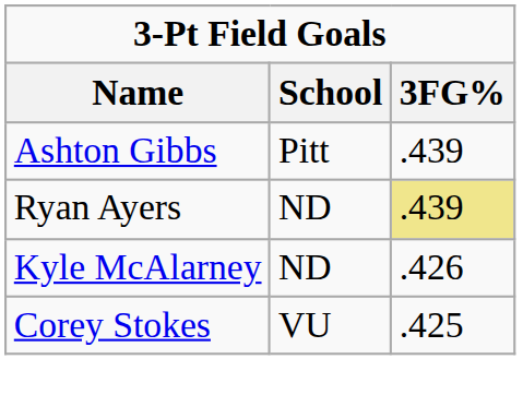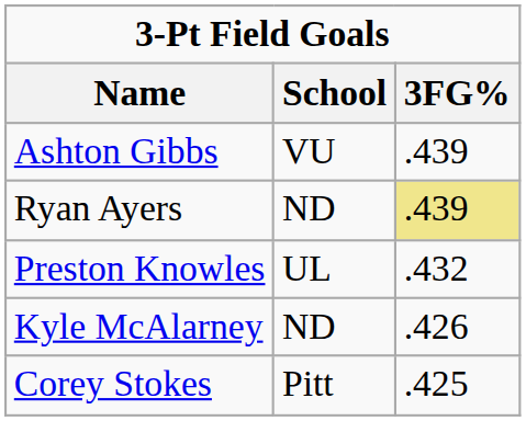 <table class="wikitable">
 <tr>
 <td colspan=3 style="text-align:center;"><strong>3-Pt Field Goals</strong></td>
 </tr>
 <tr>
 <th>Name</th>
 <th>School</th>
 <th>3FG%</th>
 </tr>
 <tr>
 <td><a href='#'>Ashton Gibbs</a></td>
-<td>Pitt</td>
+<td>VU</td>
 <td>.439</td>
 </tr>
 <tr>
 <td>Ryan Ayers</td>
 <td>ND</td>
 <td style="background: khaki;">.439</td>
 </tr>
 <tr>
+<td><a href='#'>Preston Knowles</a></td>
+<td>UL</td>
+<td>.432</td>
+</tr>
+<tr>
 <td><a href='#'>Kyle McAlarney</a></td>
 <td>ND</td>
 <td>.426</td>
 </tr>
 <tr>
 <td><a href='#'>Corey Stokes</a></td>
-<td>VU</td>
+<td>Pitt</td>
 <td>.425</td>
 </tr>
 </table>
